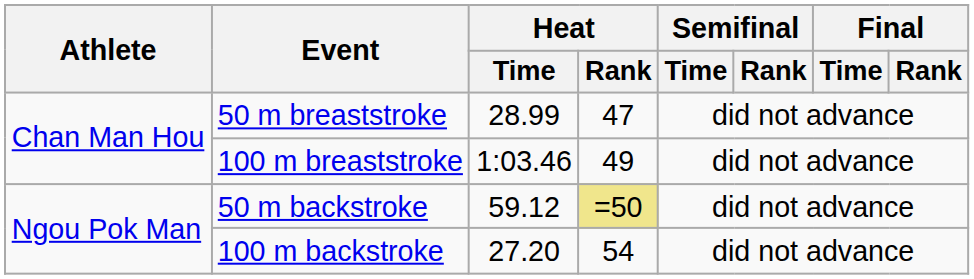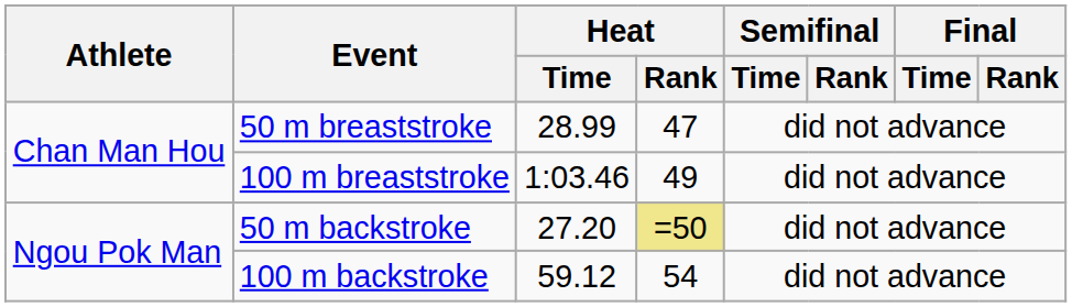 <table class=wikitable style="font-size:90%">
 <tr>
 <th rowspan="2">Athlete</th>
 <th rowspan="2">Event</th>
 <th colspan="2">Heat</th>
 <th colspan="2">Semifinal</th>
 <th colspan="2">Final</th>
 </tr>
 <tr style="font-size:95%">
 <th>Time</th>
 <th>Rank</th>
 <th>Time</th>
 <th>Rank</th>
 <th>Time</th>
 <th>Rank</th>
 </tr>
 <tr align=center>
 <td align=left rowspan=2><a href='#'>Chan Man Hou</a></td>
 <td align=left><a href='#'>50 m breaststroke</a></td>
 <td>28.99</td>
 <td>47</td>
 <td colspan=4>did not advance</td>
 </tr>
 <tr align=center>
 <td align=left><a href='#'>100 m breaststroke</a></td>
 <td>1:03.46</td>
 <td>49</td>
 <td colspan=4>did not advance</td>
 </tr>
 <tr align=center>
 <td align=left rowspan=2><a href='#'>Ngou Pok Man</a></td>
 <td align=left><a href='#'>50 m backstroke</a></td>
-<td>59.12</td>
+<td>27.20</td>
 <td style="background: khaki;">=50</td>
 <td colspan=4>did not advance</td>
 </tr>
 <tr align=center>
 <td align=left><a href='#'>100 m backstroke</a></td>
-<td>27.20</td>
+<td>59.12</td>
 <td>54</td>
 <td colspan=4>did not advance</td>
 </tr>
 </table>
